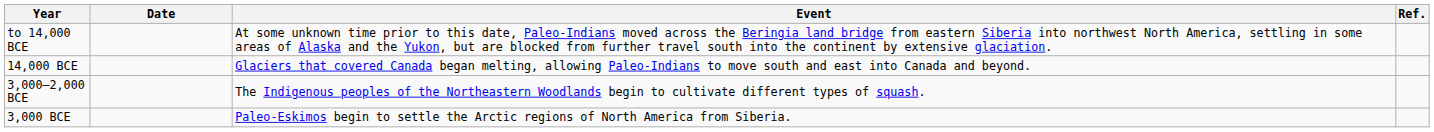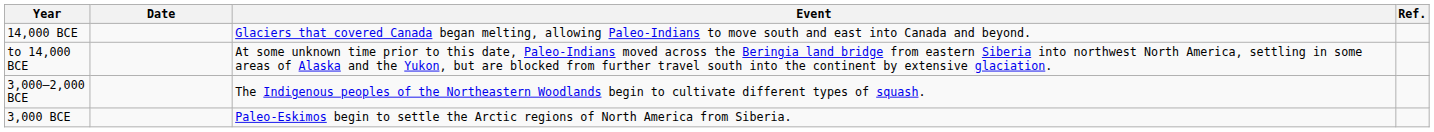 <table class="wikitable" width="100%">
 <tr>
 <th style="width:6%">Year</th>
 <th style="width:10%">Date</th>
 <th>Event</th>
 <th>Ref.</th>
 </tr>
 <tr>
+<td>14,000 BCE</td>
+<td></td>
+<td><a href='#'>Glaciers that covered Canada</a> began melting, allowing <a href='#'>Paleo-Indians</a> to move south and east into Canada and beyond.</td>
+<td></td>
+</tr>
+<tr>
 <td>to 14,000 BCE</td>
 <td></td>
 <td>At some unknown time prior to this date, <a href='#'>Paleo-Indians</a> moved across the <a href='#'>Beringia land bridge</a> from eastern <a href='#'>Siberia</a> into northwest North America, settling in some areas of <a href='#'>Alaska</a> and the <a href='#'>Yukon</a>, but are blocked from further travel south into the continent by extensive <a href='#'>glaciation</a>.</td>
-<td></td>
-</tr>
-<tr>
-<td>14,000 BCE</td>
-<td></td>
-<td><a href='#'>Glaciers that covered Canada</a> began melting, allowing <a href='#'>Paleo-Indians</a> to move south and east into Canada and beyond.</td>
 <td></td>
 </tr>
 <tr>
 <td>3,000–2,000 BCE</td>
 <td></td>
 <td>The <a href='#'>Indigenous peoples of the Northeastern Woodlands</a> begin to cultivate different types of <a href='#'>squash</a>.</td>
 <td></td>
 </tr>
 <tr>
 <td>3,000 BCE</td>
 <td></td>
 <td><a href='#'>Paleo-Eskimos</a> begin to settle the Arctic regions of North America from Siberia.</td>
 <td></td>
 </tr>
 </table>
